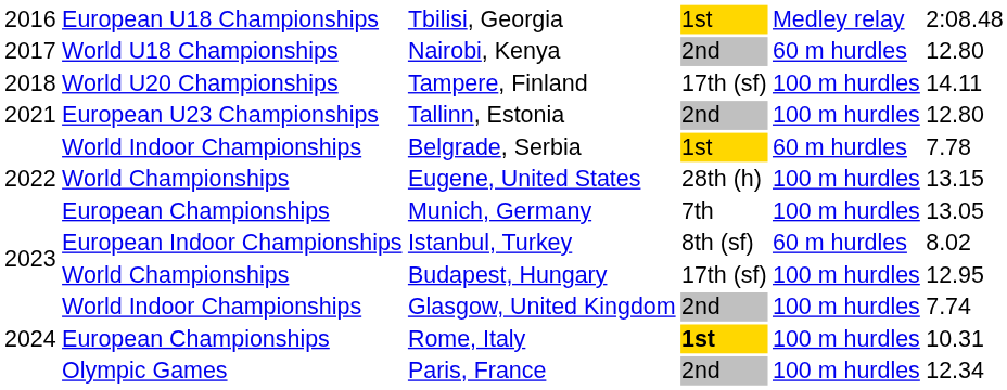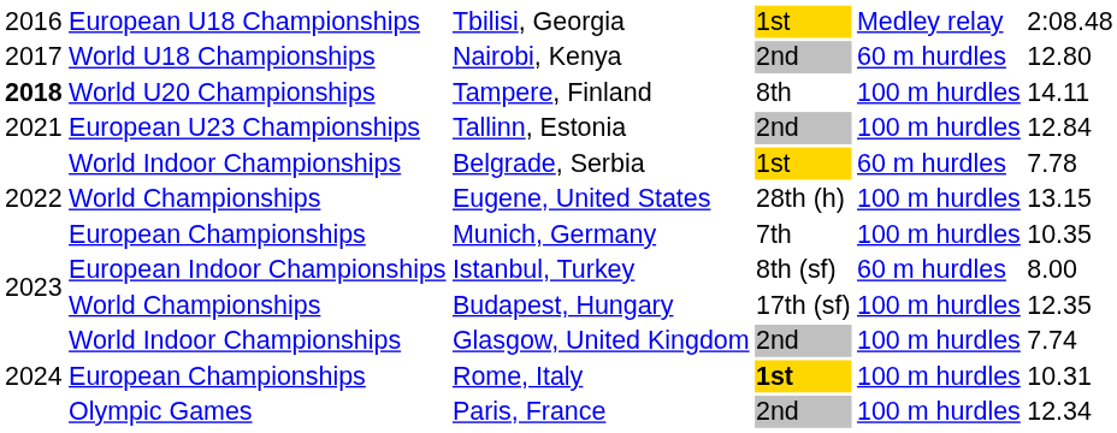 <table>
 <tr>
 <td>2016</td>
 <td><a href='#'>European U18 Championships</a></td>
 <td><a href='#'>Tbilisi</a>, Georgia</td>
 <td bgcolor=gold>1st</td>
 <td><a href='#'>Medley relay</a></td>
 <td>2:08.48 </td>
 </tr>
 <tr>
 <td>2017</td>
 <td><a href='#'>World U18 Championships</a></td>
 <td><a href='#'>Nairobi</a>, Kenya</td>
 <td bgcolor=silver>2nd</td>
 <td><a href='#'>60 m hurdles</a></td>
 <td>12.80</td>
 </tr>
 <tr>
-<td>2018</td>
+<td><strong>2018</strong></td>
 <td><a href='#'>World U20 Championships</a></td>
 <td><a href='#'>Tampere</a>, Finland</td>
-<td>17th (sf)</td>
+<td>8th</td>
 <td><a href='#'>100 m hurdles</a></td>
 <td>14.11</td>
 </tr>
 <tr>
 <td>2021</td>
 <td><a href='#'>European U23 Championships</a></td>
 <td><a href='#'>Tallinn</a>, Estonia</td>
 <td bgcolor=silver>2nd</td>
 <td><a href='#'>100 m hurdles</a></td>
-<td>12.80</td>
+<td>12.84</td>
 </tr>
 <tr>
 <td rowspan=3>2022</td>
 <td><a href='#'>World Indoor Championships</a></td>
 <td><a href='#'>Belgrade</a>, Serbia</td>
 <td bgcolor=gold>1st</td>
 <td><a href='#'>60 m hurdles</a></td>
 <td>7.78 </td>
 </tr>
 <tr>
 <td><a href='#'>World Championships</a></td>
 <td><a href='#'>Eugene, United States</a></td>
 <td>28th (h)</td>
 <td><a href='#'>100 m hurdles</a></td>
 <td>13.15</td>
 </tr>
 <tr>
 <td><a href='#'>European Championships</a></td>
 <td><a href='#'>Munich, Germany</a></td>
 <td>7th</td>
 <td><a href='#'>100 m hurdles</a></td>
-<td>13.05</td>
+<td>10.35</td>
 </tr>
 <tr>
 <td rowspan=2>2023</td>
 <td><a href='#'>European Indoor Championships</a></td>
 <td><a href='#'>Istanbul, Turkey</a></td>
 <td>8th (sf)</td>
 <td><a href='#'>60 m hurdles</a></td>
-<td>8.02</td>
+<td>8.00</td>
 </tr>
 <tr>
 <td><a href='#'>World Championships</a></td>
 <td><a href='#'>Budapest, Hungary</a></td>
 <td>17th (sf)</td>
 <td><a href='#'>100 m hurdles</a></td>
-<td>12.95</td>
+<td>12.35</td>
 </tr>
 <tr>
 <td rowspan=3>2024</td>
 <td><a href='#'>World Indoor Championships</a></td>
 <td><a href='#'>Glasgow, United Kingdom</a></td>
 <td bgcolor=silver>2nd</td>
 <td><a href='#'>100 m hurdles</a></td>
 <td>7.74</td>
 </tr>
 <tr>
 <td><a href='#'>European Championships</a></td>
 <td><a href='#'>Rome, Italy</a></td>
 <td bgcolor=gold><strong>1st</strong></td>
 <td><a href='#'>100 m hurdles</a></td>
 <td>10.31 </td>
 </tr>
 <tr>
 <td><a href='#'>Olympic Games</a></td>
 <td><a href='#'>Paris, France</a></td>
 <td bgcolor=silver>2nd</td>
 <td><a href='#'>100 m hurdles</a></td>
 <td>12.34</td>
 </tr>
 </table>
